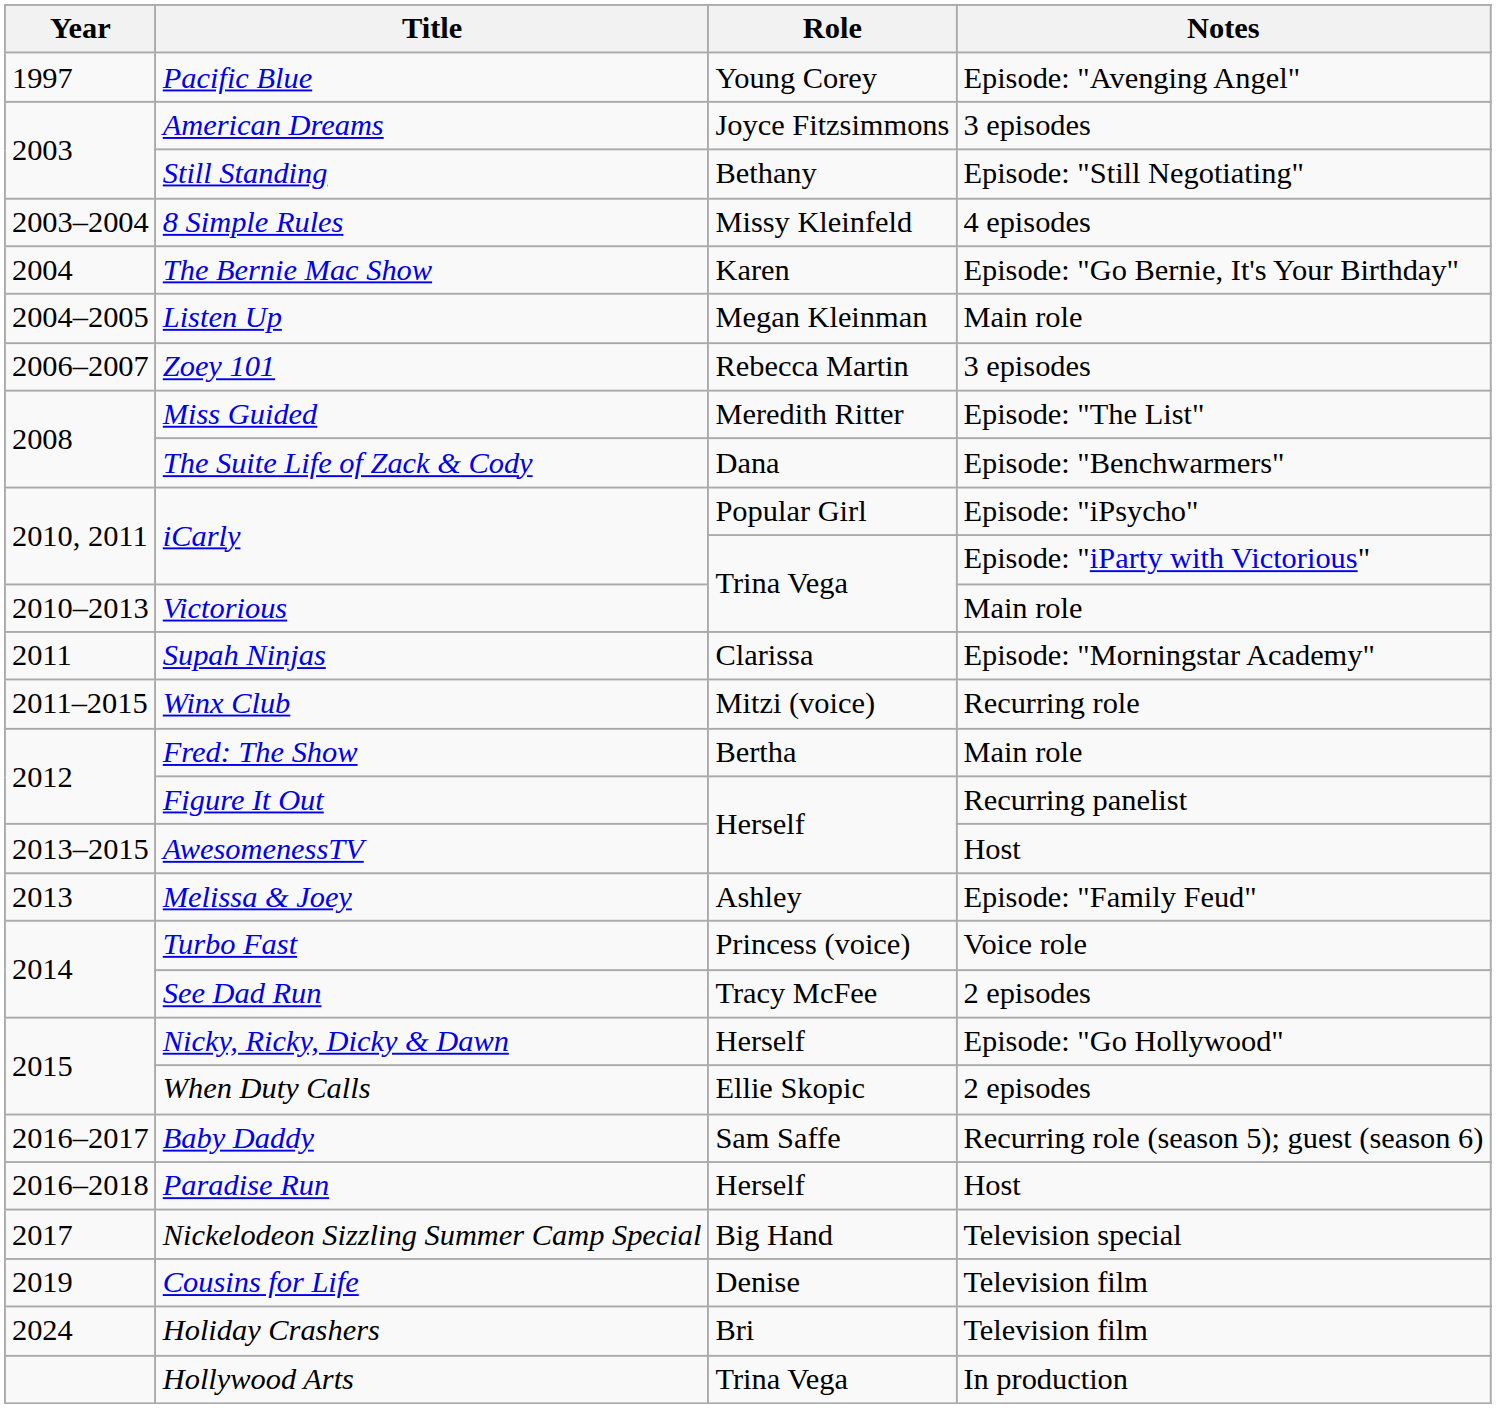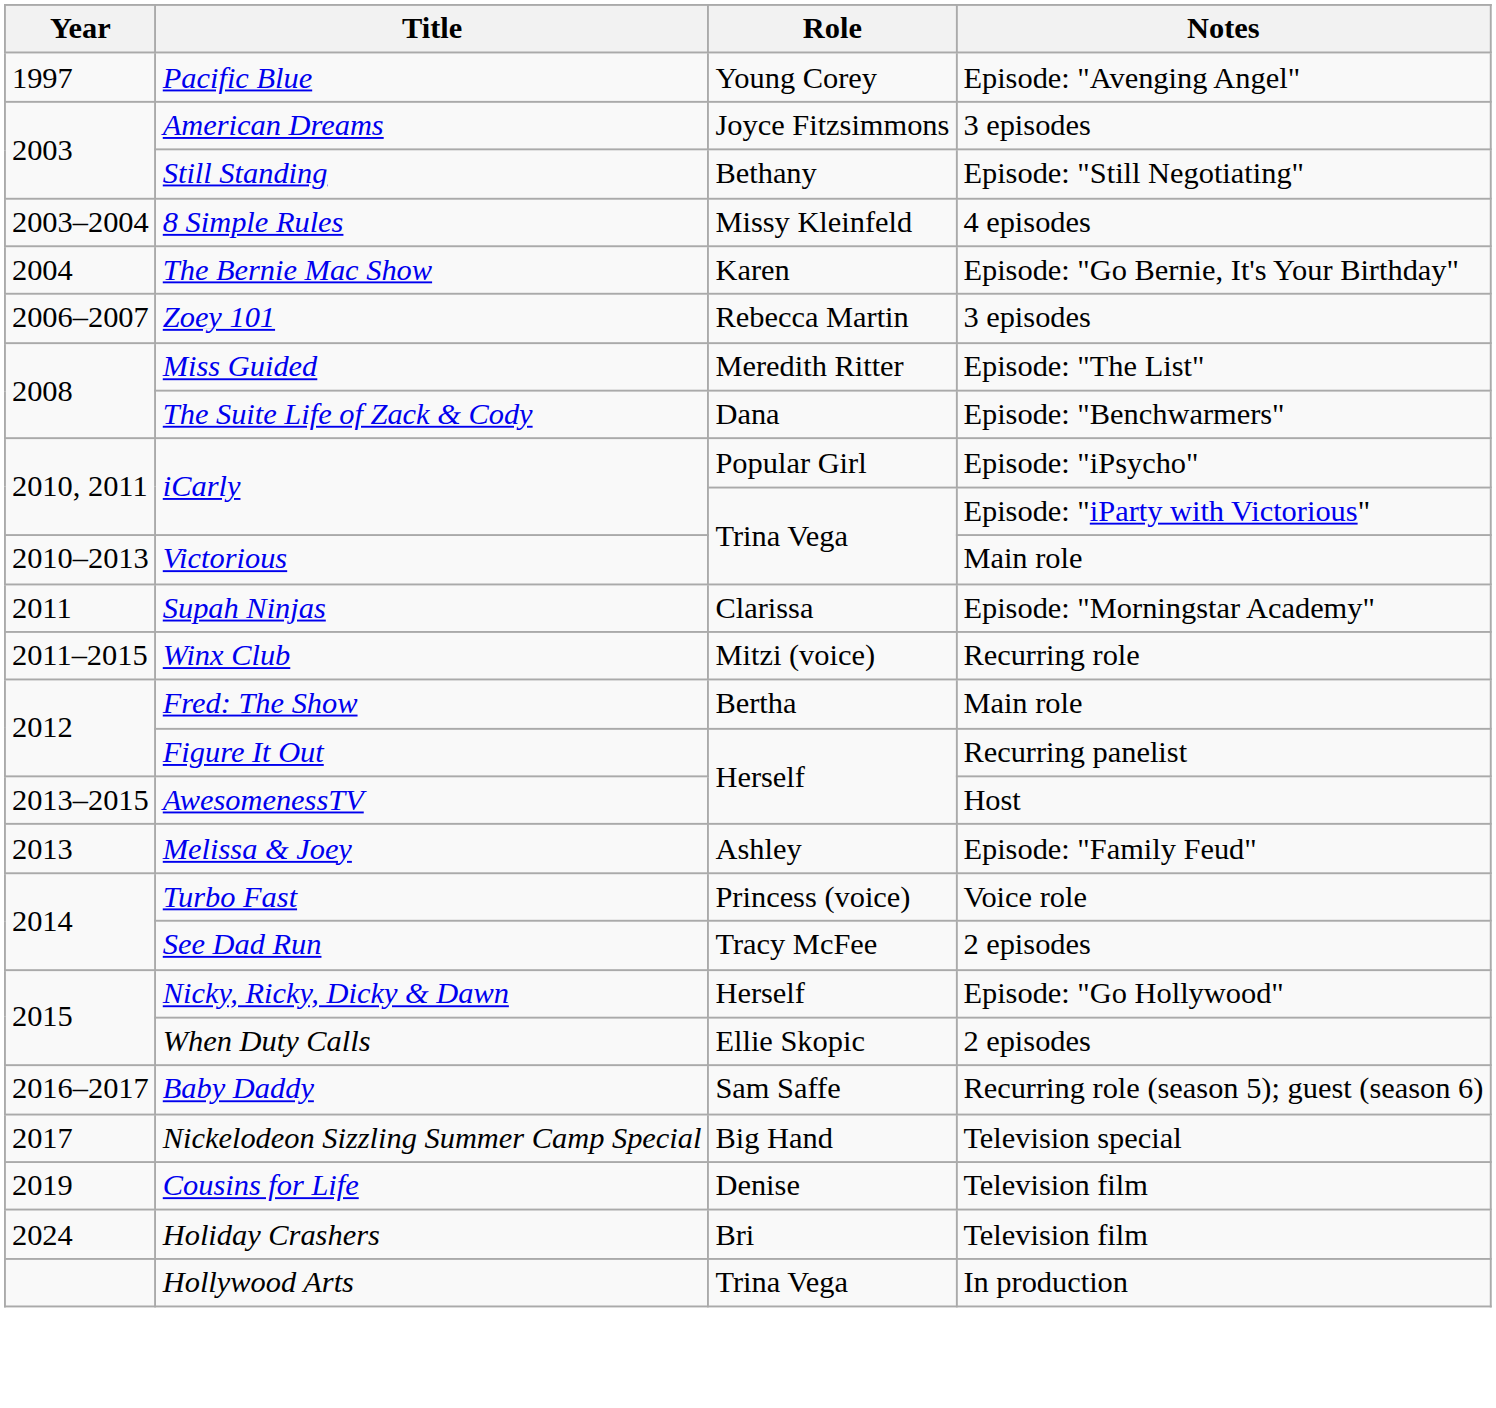 <table class="wikitable sortable plainrowheaders">
 <tr>
 <th scope="col">Year</th>
 <th scope="col">Title</th>
 <th scope="col">Role</th>
 <th scope="col" class="unsortable">Notes</th>
 </tr>
 <tr>
 <td>1997</td>
 <td><em><a href='#'>Pacific Blue</a></em></td>
 <td>Young Corey</td>
 <td>Episode: "Avenging Angel"</td>
 </tr>
 <tr>
 <td rowspan="2">2003</td>
 <td><em><a href='#'>American Dreams</a></em></td>
 <td>Joyce Fitzsimmons</td>
 <td>3 episodes</td>
 </tr>
 <tr>
 <td><em><a href='#'>Still Standing</a></em></td>
 <td>Bethany</td>
 <td>Episode: "Still Negotiating"</td>
 </tr>
 <tr>
 <td>2003–2004</td>
 <td><em><a href='#'>8 Simple Rules</a></em></td>
 <td>Missy Kleinfeld</td>
 <td>4 episodes</td>
 </tr>
 <tr>
 <td>2004</td>
 <td><em><a href='#'>The Bernie Mac Show</a></em></td>
 <td>Karen</td>
 <td>Episode: "Go Bernie, It's Your Birthday"</td>
-</tr>
-<tr>
-<td>2004–2005</td>
-<td><em><a href='#'>Listen Up</a></em></td>
-<td>Megan Kleinman</td>
-<td>Main role</td>
 </tr>
 <tr>
 <td>2006–2007</td>
 <td><em><a href='#'>Zoey 101</a></em></td>
 <td>Rebecca Martin</td>
 <td>3 episodes</td>
 </tr>
 <tr>
 <td rowspan="2">2008</td>
 <td><em><a href='#'>Miss Guided</a></em></td>
 <td>Meredith Ritter</td>
 <td>Episode: "The List"</td>
 </tr>
 <tr>
 <td><em><a href='#'>The Suite Life of Zack & Cody</a></em></td>
 <td>Dana</td>
 <td>Episode: "Benchwarmers"</td>
 </tr>
 <tr>
 <td rowspan="2">2010, 2011</td>
 <td rowspan="2"><em><a href='#'>iCarly</a></em></td>
 <td>Popular Girl</td>
 <td>Episode: "iPsycho"</td>
 </tr>
 <tr>
 <td rowspan="2">Trina Vega</td>
 <td>Episode: "<a href='#'>iParty with Victorious</a>"</td>
 </tr>
 <tr>
 <td>2010–2013</td>
 <td><em><a href='#'>Victorious</a></em></td>
 <td>Main role</td>
 </tr>
 <tr>
 <td>2011</td>
 <td><em><a href='#'>Supah Ninjas</a></em></td>
 <td>Clarissa</td>
 <td>Episode: "Morningstar Academy"</td>
 </tr>
 <tr>
 <td>2011–2015</td>
 <td><em><a href='#'>Winx Club</a></em></td>
 <td>Mitzi (voice)</td>
 <td>Recurring role</td>
 </tr>
 <tr>
 <td rowspan="2">2012</td>
 <td><em><a href='#'>Fred: The Show</a></em></td>
 <td>Bertha</td>
 <td>Main role</td>
 </tr>
 <tr>
 <td><em><a href='#'>Figure It Out</a></em></td>
 <td rowspan="2">Herself</td>
 <td>Recurring panelist</td>
 </tr>
 <tr>
 <td>2013–2015</td>
 <td><em><a href='#'>AwesomenessTV</a></em></td>
 <td>Host</td>
 </tr>
 <tr>
 <td>2013</td>
 <td><em><a href='#'>Melissa & Joey</a></em></td>
 <td>Ashley</td>
 <td>Episode: "Family Feud"</td>
 </tr>
 <tr>
 <td rowspan="2">2014</td>
 <td><em><a href='#'>Turbo Fast</a></em></td>
 <td>Princess (voice)</td>
 <td>Voice role</td>
 </tr>
 <tr>
 <td><em><a href='#'>See Dad Run</a></em></td>
 <td>Tracy McFee</td>
 <td>2 episodes</td>
 </tr>
 <tr>
 <td rowspan="2">2015</td>
 <td><em><a href='#'>Nicky, Ricky, Dicky & Dawn</a></em></td>
 <td>Herself</td>
 <td>Episode: "Go Hollywood"</td>
 </tr>
 <tr>
 <td><em>When Duty Calls</em></td>
 <td>Ellie Skopic</td>
 <td>2 episodes</td>
 </tr>
 <tr>
 <td>2016–2017</td>
 <td><em><a href='#'>Baby Daddy</a></em></td>
 <td>Sam Saffe</td>
 <td>Recurring role (season 5); guest (season 6)</td>
 </tr>
 <tr>
-<td>2016–2018</td>
-<td><em><a href='#'>Paradise Run</a></em></td>
-<td>Herself</td>
-<td>Host</td>
-</tr>
-<tr>
 <td>2017</td>
 <td><em>Nickelodeon Sizzling Summer Camp Special</em></td>
 <td>Big Hand</td>
 <td>Television special</td>
 </tr>
 <tr>
 <td>2019</td>
 <td><em><a href='#'>Cousins for Life</a></em></td>
 <td>Denise</td>
 <td>Television film</td>
 </tr>
 <tr>
 <td>2024</td>
 <td><em>Holiday Crashers</em></td>
 <td>Bri</td>
 <td>Television film</td>
 </tr>
 <tr>
 <td></td>
 <td><em>Hollywood Arts</em></td>
 <td>Trina Vega</td>
 <td>In production</td>
 </tr>
 </table>
